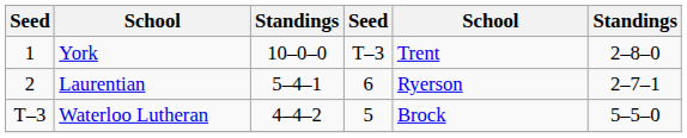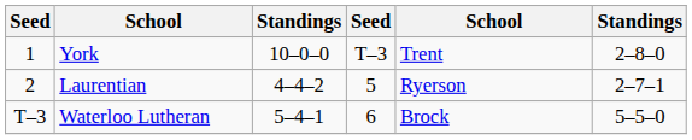 <table class="wikitable">
 <tr>
 <th>Seed</th>
 <th style="width:150px">School</th>
 <th>Standings</th>
 <th>Seed</th>
 <th style="width:150px">School</th>
 <th>Standings</th>
 </tr>
 <tr>
 <td align=center>1</td>
 <td><a href='#'>York</a></td>
 <td align=center>10–0–0</td>
 <td align=center>T–3</td>
 <td><a href='#'>Trent</a></td>
 <td align=center>2–8–0</td>
 </tr>
 <tr>
 <td align=center>2</td>
 <td><a href='#'>Laurentian</a></td>
-<td align=center>5–4–1</td>
-<td align=center>6</td>
+<td align=center>4–4–2</td>
+<td align=center>5</td>
 <td><a href='#'>Ryerson</a></td>
 <td align=center>2–7–1</td>
 </tr>
 <tr>
 <td align=center>T–3</td>
 <td><a href='#'>Waterloo Lutheran</a></td>
-<td align=center>4–4–2</td>
-<td align=center>5</td>
+<td align=center>5–4–1</td>
+<td align=center>6</td>
 <td><a href='#'>Brock</a></td>
 <td align=center>5–5–0</td>
 </tr>
 <tr>
 </tr>
 </table>
